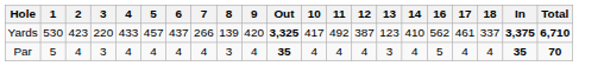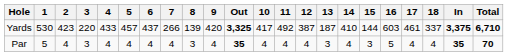 <table class="wikitable" style="text-align:center">
 <tr>
 <th align="left">Hole</th>
 <th>1</th>
 <th>2</th>
 <th>3</th>
 <th>4</th>
 <th>5</th>
 <th>6</th>
 <th>7</th>
 <th>8</th>
 <th>9</th>
 <th>Out</th>
 <th>10</th>
 <th>11</th>
 <th>12</th>
 <th>13</th>
 <th>14</th>
+<th>15</th>
 <th>16</th>
 <th>17</th>
 <th>18</th>
 <th>In</th>
 <th>Total</th>
 </tr>
 <tr>
 <td align="center">Yards</td>
 <td>530</td>
 <td>423</td>
 <td>220</td>
 <td>433</td>
 <td>457</td>
 <td>437</td>
 <td>266</td>
 <td>139</td>
 <td>420</td>
 <td><strong>3,325</strong></td>
 <td>417</td>
 <td>492</td>
 <td>387</td>
-<td>123</td>
+<td>187</td>
 <td>410</td>
-<td>562</td>
+<td>144</td>
+<td>603</td>
 <td>461</td>
 <td>337</td>
 <td><strong>3,375</strong></td>
 <td><strong>6,710</strong></td>
 </tr>
 <tr>
 <td align="center">Par</td>
 <td>5</td>
 <td>4</td>
 <td>3</td>
 <td>4</td>
 <td>4</td>
 <td>4</td>
 <td>4</td>
 <td>3</td>
 <td>4</td>
 <td><strong>35</strong></td>
 <td>4</td>
 <td>4</td>
 <td>4</td>
 <td>3</td>
 <td>4</td>
+<td>3</td>
 <td>5</td>
 <td>4</td>
 <td>4</td>
 <td><strong>35</strong></td>
 <td><strong>70</strong></td>
 </tr>
 </table>
